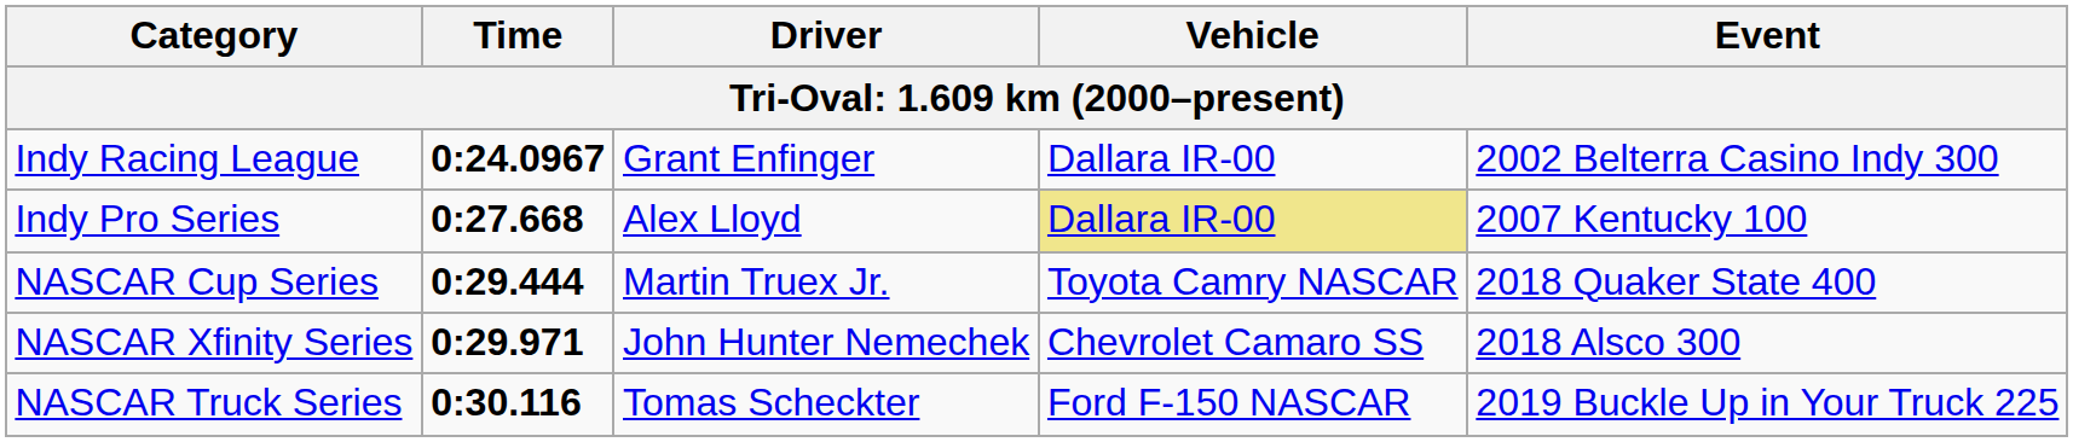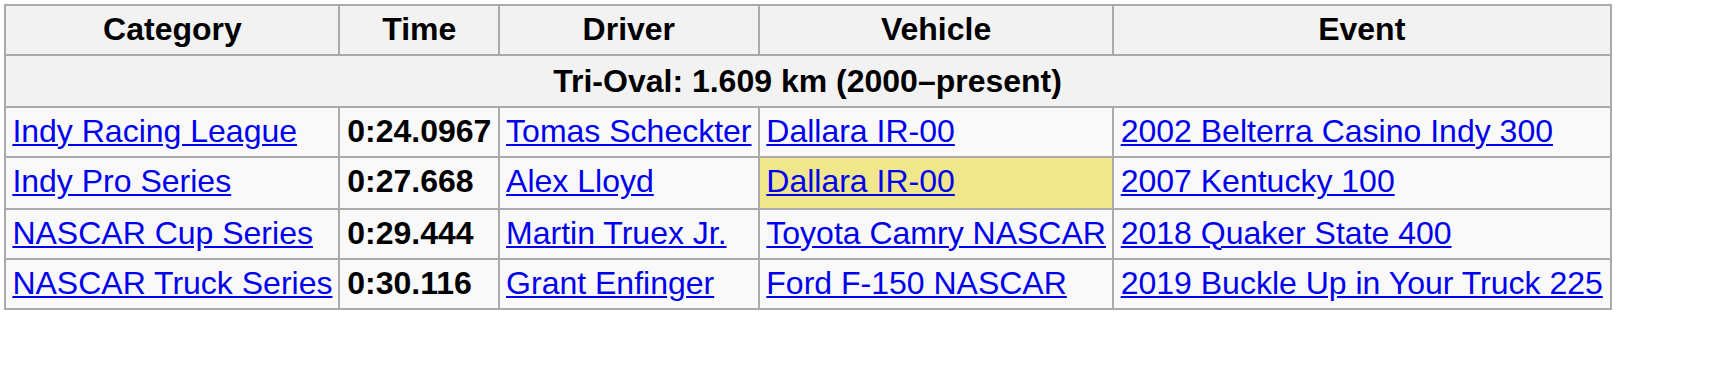 <table class="wikitable">
 <tr>
 <th>Category</th>
 <th>Time</th>
 <th>Driver</th>
 <th>Vehicle</th>
 <th>Event</th>
 </tr>
 <tr>
 <th colspan="5">Tri-Oval: 1.609 km (2000–present)</th>
 </tr>
 <tr>
 <td><a href='#'>Indy Racing League</a></td>
 <td><strong>0:24.0967</strong></td>
-<td><a href='#'>Grant Enfinger</a></td>
+<td><a href='#'>Tomas Scheckter</a></td>
 <td><a href='#'>Dallara IR-00</a></td>
 <td><a href='#'>2002 Belterra Casino Indy 300</a></td>
 </tr>
 <tr>
 <td><a href='#'>Indy Pro Series</a></td>
 <td><strong>0:27.668</strong></td>
 <td><a href='#'>Alex Lloyd</a></td>
 <td style="background: khaki;"><a href='#'>Dallara IR-00</a></td>
 <td><a href='#'>2007 Kentucky 100</a></td>
 </tr>
 <tr>
 <td><a href='#'>NASCAR Cup Series</a></td>
 <td><strong>0:29.444</strong></td>
 <td><a href='#'>Martin Truex Jr.</a></td>
 <td><a href='#'>Toyota Camry NASCAR</a></td>
 <td><a href='#'>2018 Quaker State 400</a></td>
 </tr>
 <tr>
-<td><a href='#'>NASCAR Xfinity Series</a></td>
-<td><strong>0:29.971</strong></td>
-<td><a href='#'>John Hunter Nemechek</a></td>
-<td><a href='#'>Chevrolet Camaro SS</a></td>
-<td><a href='#'>2018 Alsco 300</a></td>
-</tr>
-<tr>
 <td><a href='#'>NASCAR Truck Series</a></td>
 <td><strong>0:30.116</strong></td>
-<td><a href='#'>Tomas Scheckter</a></td>
+<td><a href='#'>Grant Enfinger</a></td>
 <td><a href='#'>Ford F-150 NASCAR</a></td>
 <td><a href='#'>2019 Buckle Up in Your Truck 225</a></td>
 </tr>
 <tr>
 </tr>
 </table>
